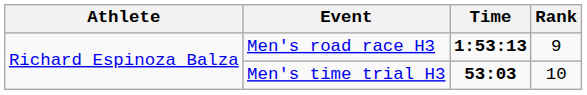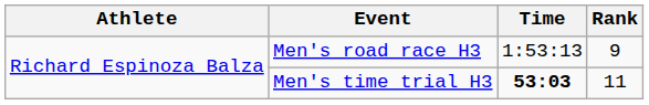 <table class=wikitable style=font-size:95%;text-align:center>
 <tr>
 <th>Athlete</th>
 <th>Event</th>
 <th>Time</th>
 <th>Rank</th>
 </tr>
 <tr align=center>
 <td align=left rowspan=2><a href='#'>Richard Espinoza Balza</a></td>
 <td align=left><a href='#'>Men's road race H3</a></td>
-<td><strong>1:53:13</strong></td>
+<td>1:53:13</td>
 <td>9</td>
 </tr>
 <tr align=center>
 <td align=left><a href='#'>Men's time trial H3</a></td>
 <td><strong>53:03</strong></td>
-<td>10</td>
+<td>11</td>
 </tr>
 </table>
